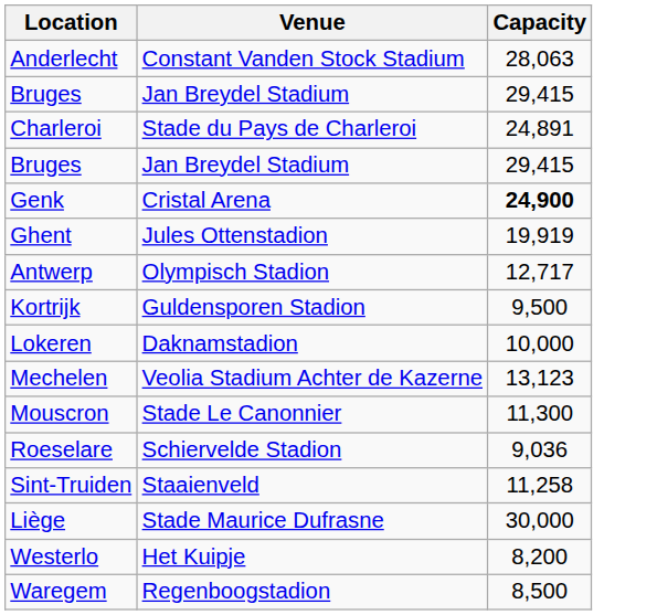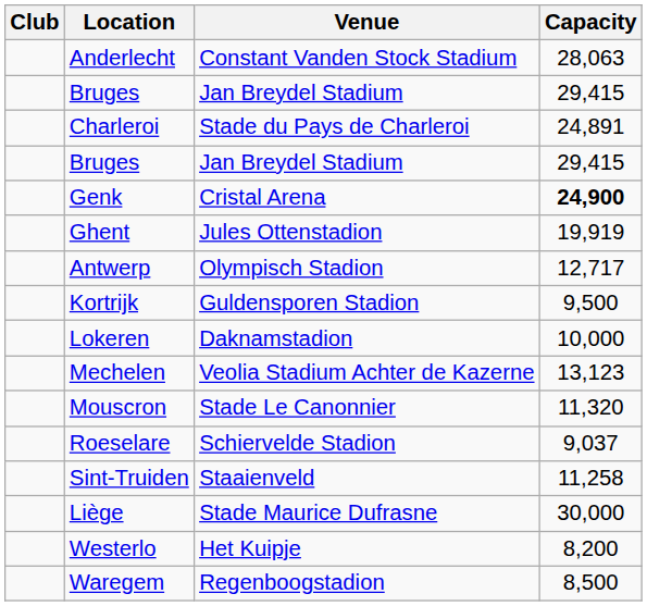 <table class="wikitable sortable">
 <tr>
+<th>Club</th>
 <th>Location</th>
 <th>Venue</th>
 <th>Capacity</th>
 </tr>
 <tr>
+<td></td>
 <td><a href='#'>Anderlecht</a></td>
 <td><a href='#'>Constant Vanden Stock Stadium</a></td>
 <td align="center">28,063</td>
 </tr>
 <tr>
+<td></td>
 <td><a href='#'>Bruges</a></td>
 <td><a href='#'>Jan Breydel Stadium</a></td>
 <td align="center">29,415</td>
 </tr>
 <tr>
+<td></td>
 <td><a href='#'>Charleroi</a></td>
 <td><a href='#'>Stade du Pays de Charleroi</a></td>
 <td align="center">24,891</td>
 </tr>
 <tr>
+<td></td>
 <td><a href='#'>Bruges</a></td>
 <td><a href='#'>Jan Breydel Stadium</a></td>
 <td align="center">29,415</td>
 </tr>
 <tr>
+<td></td>
 <td><a href='#'>Genk</a></td>
 <td><a href='#'>Cristal Arena</a></td>
 <td align="center"><strong>24,900</strong></td>
 </tr>
 <tr>
+<td></td>
 <td><a href='#'>Ghent</a></td>
 <td><a href='#'>Jules Ottenstadion</a></td>
 <td align="center">19,919</td>
 </tr>
 <tr>
+<td></td>
 <td><a href='#'>Antwerp</a></td>
 <td><a href='#'>Olympisch Stadion</a></td>
 <td align="center">12,717</td>
 </tr>
 <tr>
+<td></td>
 <td><a href='#'>Kortrijk</a></td>
 <td><a href='#'>Guldensporen Stadion</a></td>
 <td align="center">9,500</td>
 </tr>
 <tr>
+<td></td>
 <td><a href='#'>Lokeren</a></td>
 <td><a href='#'>Daknamstadion</a></td>
 <td align="center">10,000</td>
 </tr>
 <tr>
+<td></td>
 <td><a href='#'>Mechelen</a></td>
 <td><a href='#'>Veolia Stadium Achter de Kazerne</a></td>
 <td align="center">13,123</td>
 </tr>
 <tr>
+<td></td>
 <td><a href='#'>Mouscron</a></td>
 <td><a href='#'>Stade Le Canonnier</a></td>
-<td align="center">11,300</td>
+<td align="center">11,320</td>
 </tr>
 <tr>
+<td></td>
 <td><a href='#'>Roeselare</a></td>
 <td><a href='#'>Schiervelde Stadion</a></td>
-<td align="center">9,036</td>
+<td align="center">9,037</td>
 </tr>
 <tr>
+<td></td>
 <td><a href='#'>Sint-Truiden</a></td>
 <td><a href='#'>Staaienveld</a></td>
 <td align="center">11,258</td>
 </tr>
 <tr>
+<td></td>
 <td><a href='#'>Liège</a></td>
 <td><a href='#'>Stade Maurice Dufrasne</a></td>
 <td align="center">30,000</td>
 </tr>
 <tr>
+<td></td>
 <td><a href='#'>Westerlo</a></td>
 <td><a href='#'>Het Kuipje</a></td>
 <td align="center">8,200</td>
 </tr>
 <tr>
+<td></td>
 <td><a href='#'>Waregem</a></td>
 <td><a href='#'>Regenboogstadion</a></td>
 <td align="center">8,500</td>
 </tr>
 </table>
